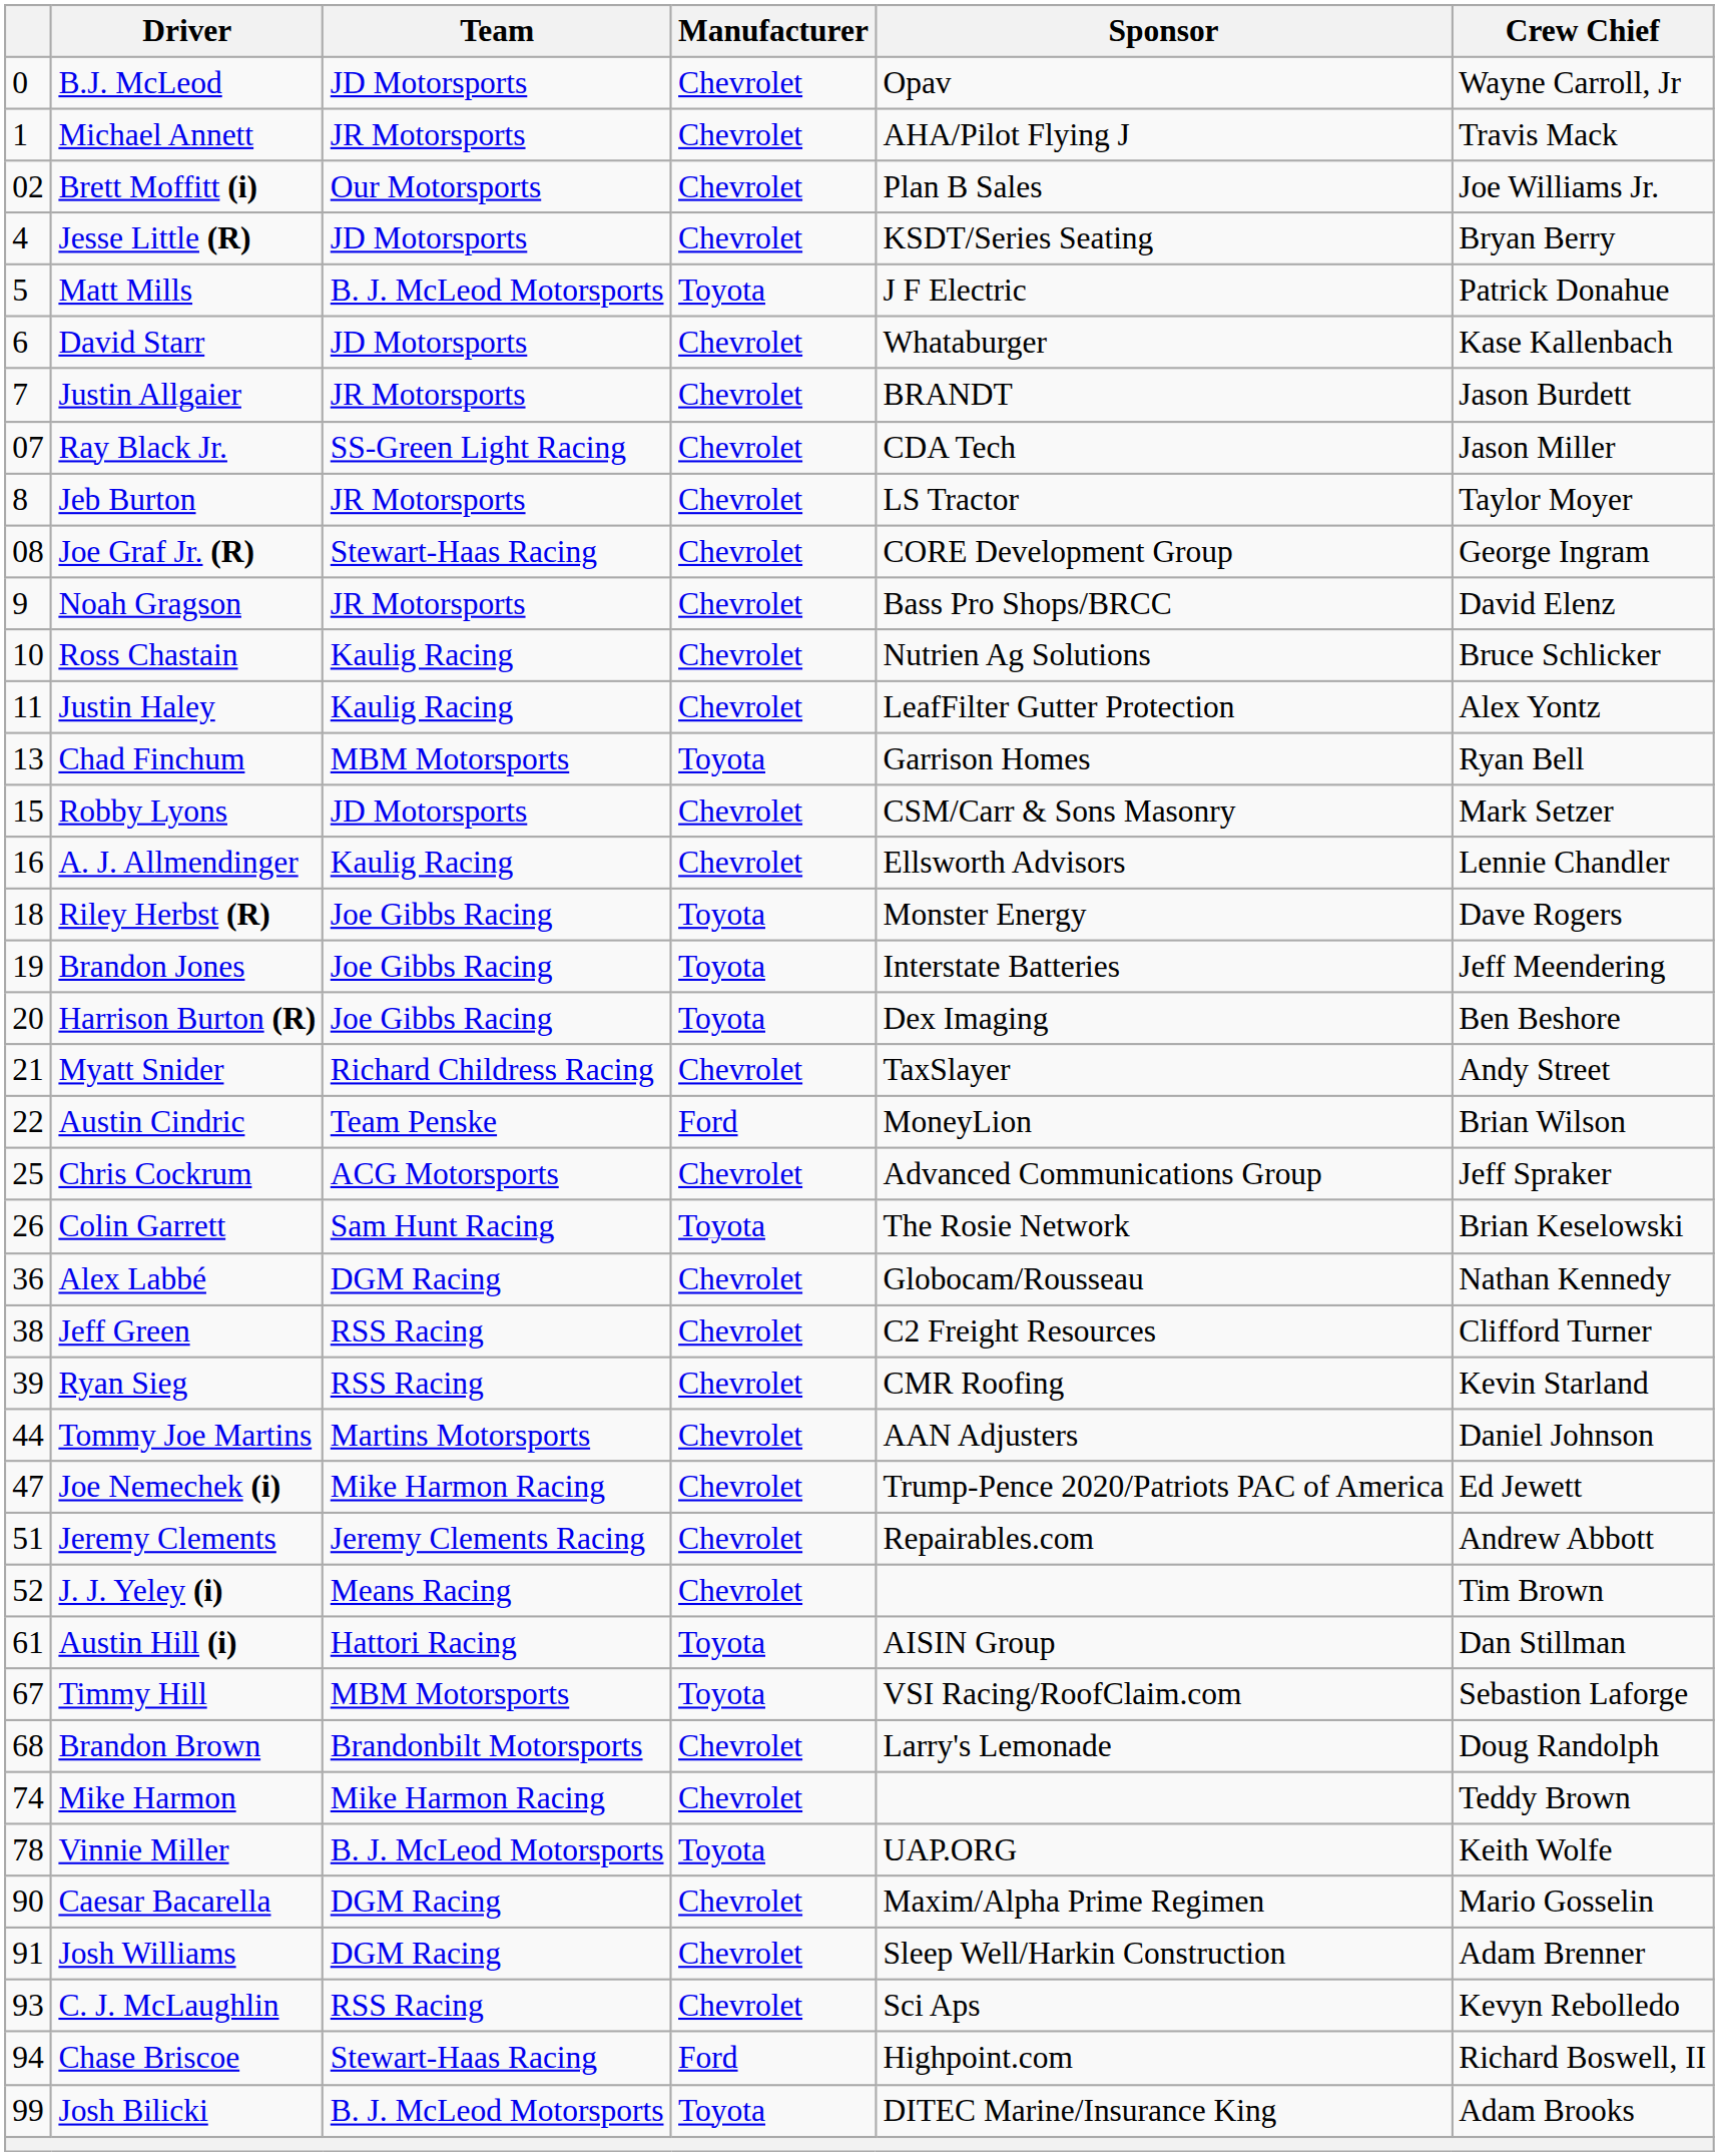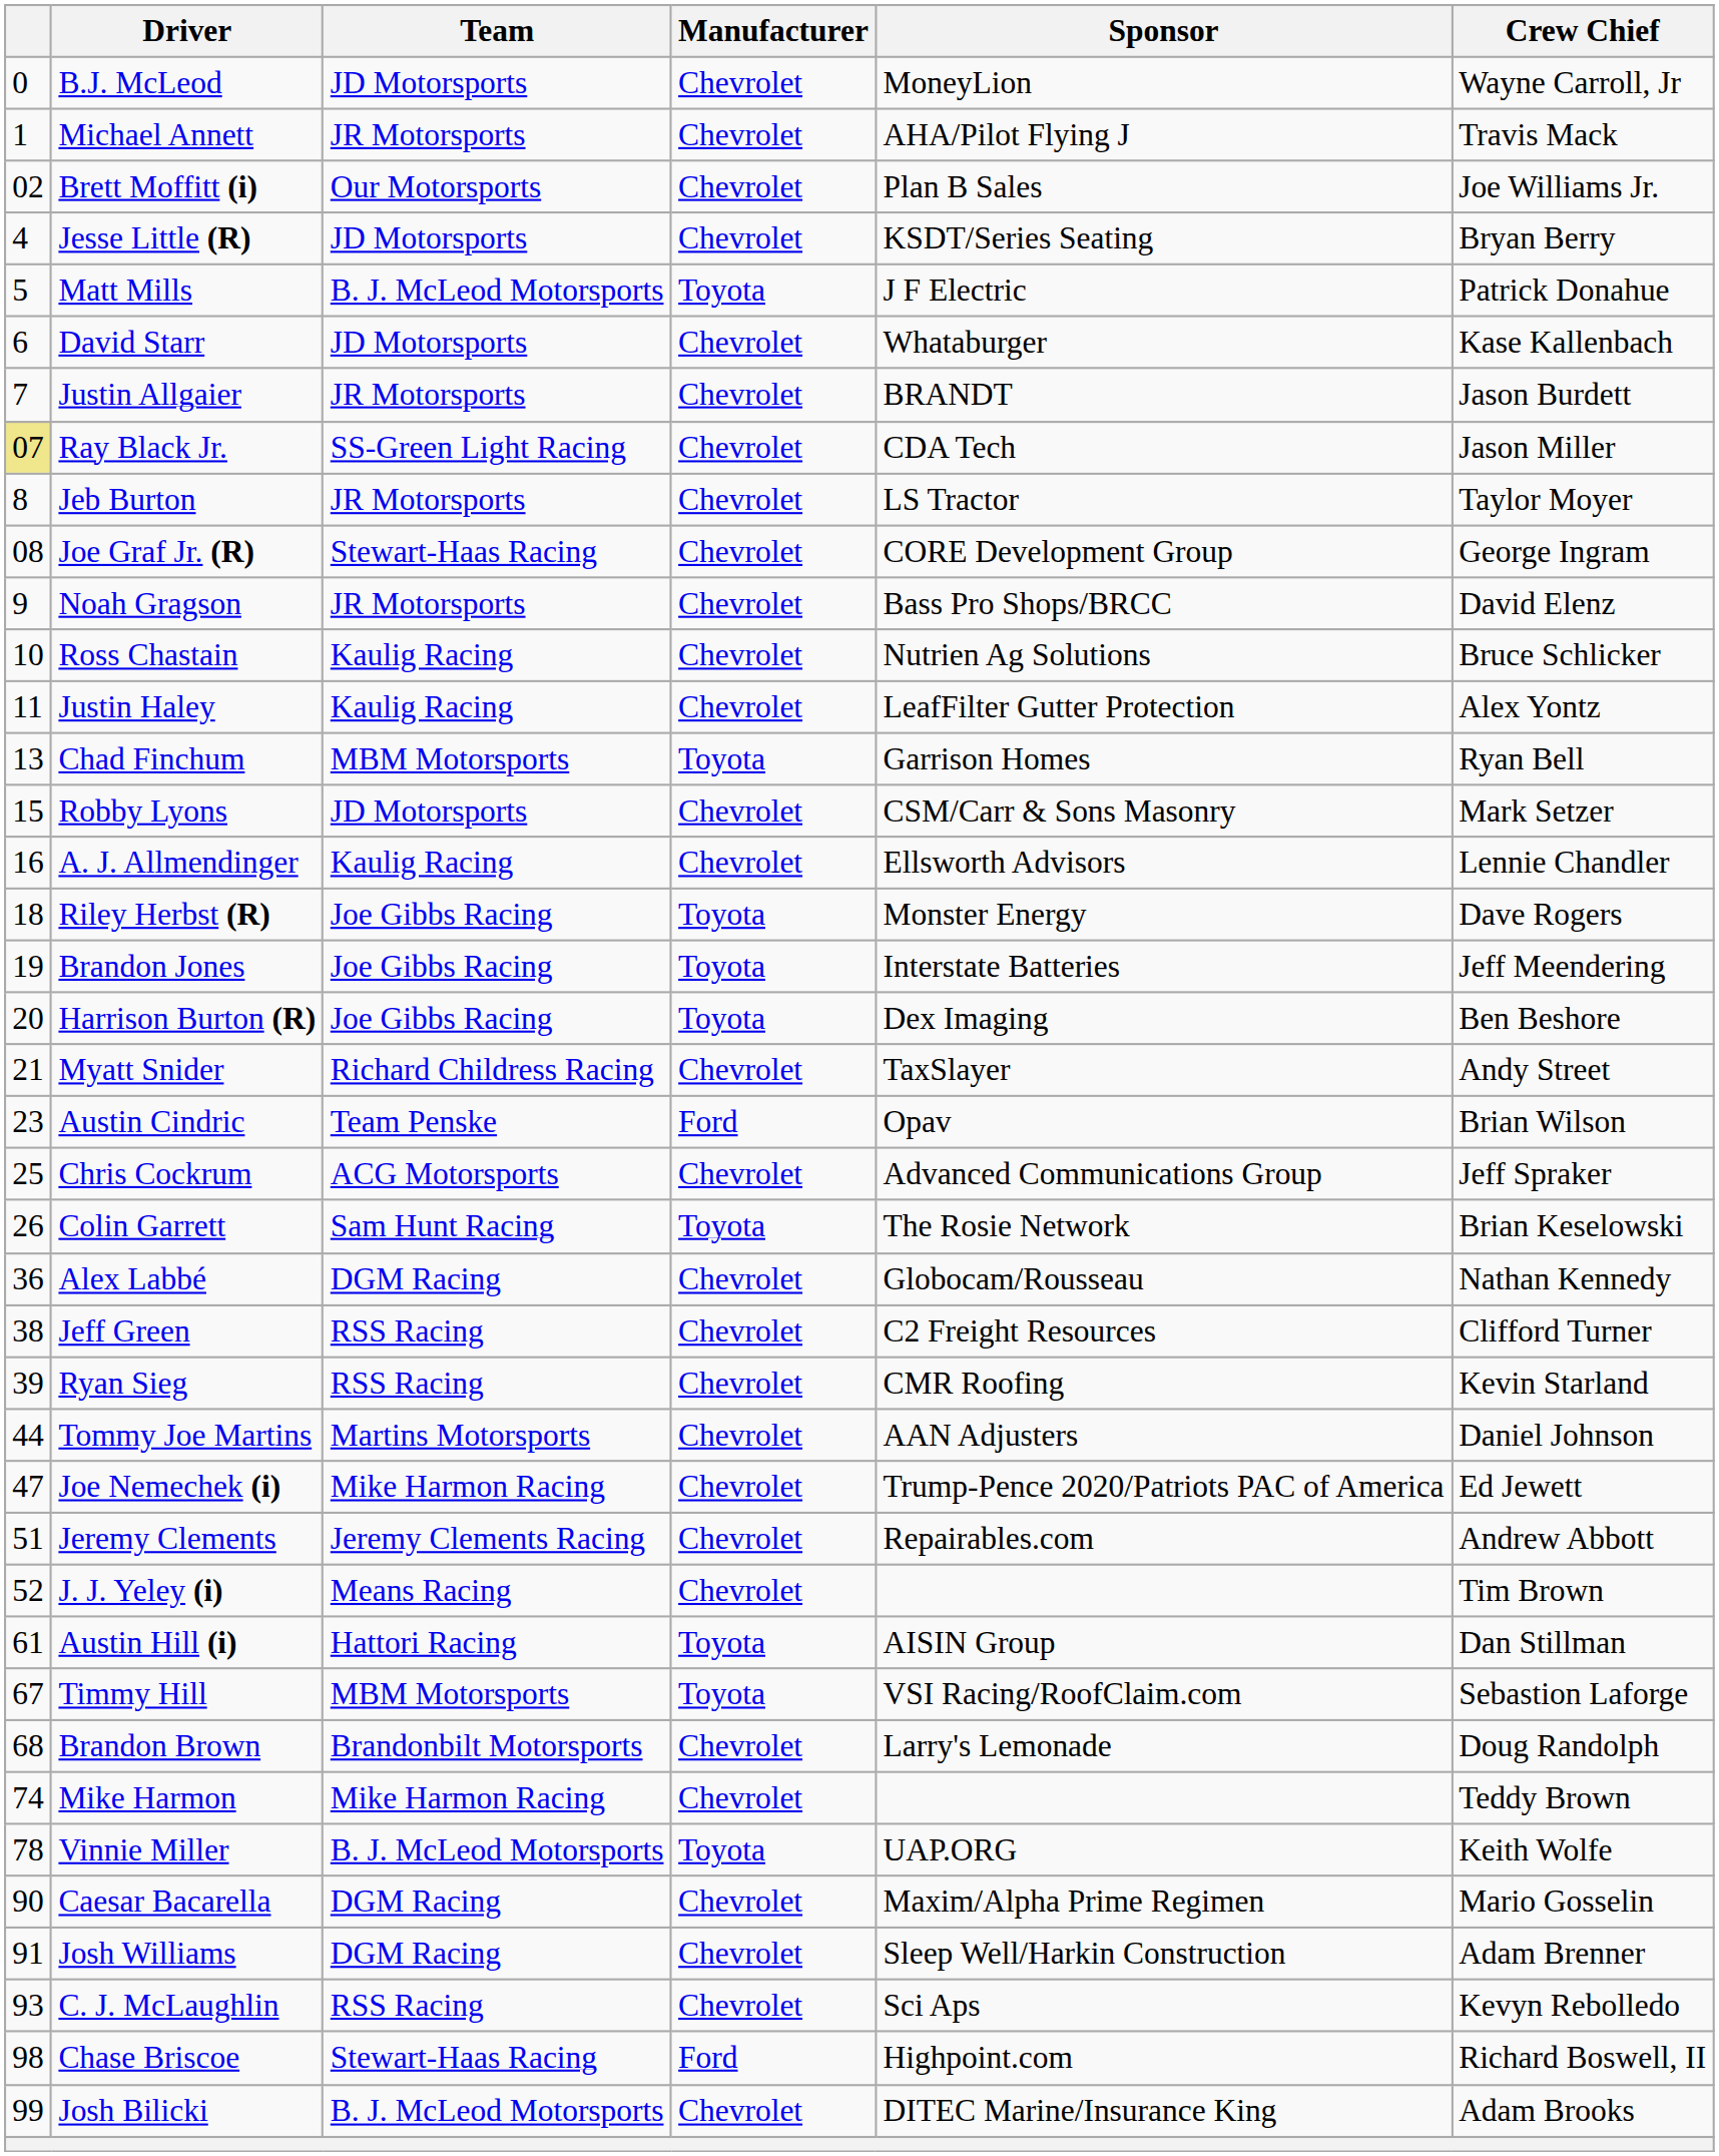 <table class="wikitable" style="font-size:95%">
 <tr>
 <th></th>
 <th>Driver</th>
 <th>Team</th>
 <th>Manufacturer</th>
 <th>Sponsor</th>
 <th>Crew Chief</th>
 </tr>
 <tr>
 <td>0</td>
 <td><a href='#'>B.J. McLeod</a></td>
 <td><a href='#'>JD Motorsports</a></td>
 <td><a href='#'>Chevrolet</a></td>
-<td>Opav</td>
+<td>MoneyLion</td>
 <td>Wayne Carroll, Jr</td>
 </tr>
 <tr>
 <td>1</td>
 <td><a href='#'>Michael Annett</a></td>
 <td><a href='#'>JR Motorsports</a></td>
 <td><a href='#'>Chevrolet</a></td>
 <td>AHA/Pilot Flying J</td>
 <td>Travis Mack</td>
 </tr>
 <tr>
 <td>02</td>
 <td><a href='#'>Brett Moffitt</a> <strong>(i)</strong></td>
 <td><a href='#'>Our Motorsports</a></td>
 <td><a href='#'>Chevrolet</a></td>
 <td>Plan B Sales</td>
 <td>Joe Williams Jr.</td>
 </tr>
 <tr>
 <td>4</td>
 <td><a href='#'>Jesse Little</a> <strong>(R)</strong></td>
 <td><a href='#'>JD Motorsports</a></td>
 <td><a href='#'>Chevrolet</a></td>
 <td>KSDT/Series Seating</td>
 <td>Bryan Berry</td>
 </tr>
 <tr>
 <td>5</td>
 <td><a href='#'>Matt Mills</a></td>
 <td><a href='#'>B. J. McLeod Motorsports</a></td>
 <td><a href='#'>Toyota</a></td>
 <td>J F Electric</td>
 <td>Patrick Donahue</td>
 </tr>
 <tr>
 <td>6</td>
 <td><a href='#'>David Starr</a></td>
 <td><a href='#'>JD Motorsports</a></td>
 <td><a href='#'>Chevrolet</a></td>
 <td>Whataburger</td>
 <td>Kase Kallenbach</td>
 </tr>
 <tr>
 <td>7</td>
 <td><a href='#'>Justin Allgaier</a></td>
 <td><a href='#'>JR Motorsports</a></td>
 <td><a href='#'>Chevrolet</a></td>
 <td>BRANDT</td>
 <td>Jason Burdett</td>
 </tr>
 <tr>
-<td>07</td>
+<td style="background: khaki;">07</td>
 <td><a href='#'>Ray Black Jr.</a></td>
 <td><a href='#'>SS-Green Light Racing</a></td>
 <td><a href='#'>Chevrolet</a></td>
 <td>CDA Tech</td>
 <td>Jason Miller</td>
 </tr>
 <tr>
 <td>8</td>
 <td><a href='#'>Jeb Burton</a></td>
 <td><a href='#'>JR Motorsports</a></td>
 <td><a href='#'>Chevrolet</a></td>
 <td>LS Tractor</td>
 <td>Taylor Moyer</td>
 </tr>
 <tr>
 <td>08</td>
 <td><a href='#'>Joe Graf Jr.</a> <strong>(R)</strong></td>
 <td><a href='#'>Stewart-Haas Racing</a></td>
 <td><a href='#'>Chevrolet</a></td>
 <td>CORE Development Group</td>
 <td>George Ingram</td>
 </tr>
 <tr>
 <td>9</td>
 <td><a href='#'>Noah Gragson</a></td>
 <td><a href='#'>JR Motorsports</a></td>
 <td><a href='#'>Chevrolet</a></td>
 <td>Bass Pro Shops/BRCC</td>
 <td>David Elenz</td>
 </tr>
 <tr>
 <td>10</td>
 <td><a href='#'>Ross Chastain</a></td>
 <td><a href='#'>Kaulig Racing</a></td>
 <td><a href='#'>Chevrolet</a></td>
 <td>Nutrien Ag Solutions</td>
 <td>Bruce Schlicker</td>
 </tr>
 <tr>
 <td>11</td>
 <td><a href='#'>Justin Haley</a></td>
 <td><a href='#'>Kaulig Racing</a></td>
 <td><a href='#'>Chevrolet</a></td>
 <td>LeafFilter Gutter Protection</td>
 <td>Alex Yontz</td>
 </tr>
 <tr>
 <td>13</td>
 <td><a href='#'>Chad Finchum</a></td>
 <td><a href='#'>MBM Motorsports</a></td>
 <td><a href='#'>Toyota</a></td>
 <td>Garrison Homes</td>
 <td>Ryan Bell</td>
 </tr>
 <tr>
 <td>15</td>
 <td><a href='#'>Robby Lyons</a></td>
 <td><a href='#'>JD Motorsports</a></td>
 <td><a href='#'>Chevrolet</a></td>
 <td>CSM/Carr & Sons Masonry</td>
 <td>Mark Setzer</td>
 </tr>
 <tr>
 <td>16</td>
 <td><a href='#'>A. J. Allmendinger</a></td>
 <td><a href='#'>Kaulig Racing</a></td>
 <td><a href='#'>Chevrolet</a></td>
 <td>Ellsworth Advisors</td>
 <td>Lennie Chandler</td>
 </tr>
 <tr>
 <td>18</td>
 <td><a href='#'>Riley Herbst</a> <strong>(R)</strong></td>
 <td><a href='#'>Joe Gibbs Racing</a></td>
 <td><a href='#'>Toyota</a></td>
 <td>Monster Energy</td>
 <td>Dave Rogers</td>
 </tr>
 <tr>
 <td>19</td>
 <td><a href='#'>Brandon Jones</a></td>
 <td><a href='#'>Joe Gibbs Racing</a></td>
 <td><a href='#'>Toyota</a></td>
 <td>Interstate Batteries</td>
 <td>Jeff Meendering</td>
 </tr>
 <tr>
 <td>20</td>
 <td><a href='#'>Harrison Burton</a> <strong>(R)</strong></td>
 <td><a href='#'>Joe Gibbs Racing</a></td>
 <td><a href='#'>Toyota</a></td>
 <td>Dex Imaging</td>
 <td>Ben Beshore</td>
 </tr>
 <tr>
 <td>21</td>
 <td><a href='#'>Myatt Snider</a></td>
 <td><a href='#'>Richard Childress Racing</a></td>
 <td><a href='#'>Chevrolet</a></td>
 <td>TaxSlayer</td>
 <td>Andy Street</td>
 </tr>
 <tr>
-<td>22</td>
+<td>23</td>
 <td><a href='#'>Austin Cindric</a></td>
 <td><a href='#'>Team Penske</a></td>
 <td><a href='#'>Ford</a></td>
-<td>MoneyLion</td>
+<td>Opav</td>
 <td>Brian Wilson</td>
 </tr>
 <tr>
 <td>25</td>
 <td><a href='#'>Chris Cockrum</a></td>
 <td><a href='#'>ACG Motorsports</a></td>
 <td><a href='#'>Chevrolet</a></td>
 <td>Advanced Communications Group</td>
 <td>Jeff Spraker</td>
 </tr>
 <tr>
 <td>26</td>
 <td><a href='#'>Colin Garrett</a></td>
 <td><a href='#'>Sam Hunt Racing</a></td>
 <td><a href='#'>Toyota</a></td>
 <td>The Rosie Network</td>
 <td>Brian Keselowski</td>
 </tr>
 <tr>
 <td>36</td>
 <td><a href='#'>Alex Labbé</a></td>
 <td><a href='#'>DGM Racing</a></td>
 <td><a href='#'>Chevrolet</a></td>
 <td>Globocam/Rousseau</td>
 <td>Nathan Kennedy</td>
 </tr>
 <tr>
 <td>38</td>
 <td><a href='#'>Jeff Green</a></td>
 <td><a href='#'>RSS Racing</a></td>
 <td><a href='#'>Chevrolet</a></td>
 <td>C2 Freight Resources</td>
 <td>Clifford Turner</td>
 </tr>
 <tr>
 <td>39</td>
 <td><a href='#'>Ryan Sieg</a></td>
 <td><a href='#'>RSS Racing</a></td>
 <td><a href='#'>Chevrolet</a></td>
 <td>CMR Roofing</td>
 <td>Kevin Starland</td>
 </tr>
 <tr>
 <td>44</td>
 <td><a href='#'>Tommy Joe Martins</a></td>
 <td><a href='#'>Martins Motorsports</a></td>
 <td><a href='#'>Chevrolet</a></td>
 <td>AAN Adjusters</td>
 <td>Daniel Johnson</td>
 </tr>
 <tr>
 <td>47</td>
 <td><a href='#'>Joe Nemechek</a> <strong>(i)</strong></td>
 <td><a href='#'>Mike Harmon Racing</a></td>
 <td><a href='#'>Chevrolet</a></td>
 <td>Trump-Pence 2020/Patriots PAC of America</td>
 <td>Ed Jewett</td>
 </tr>
 <tr>
 <td>51</td>
 <td><a href='#'>Jeremy Clements</a></td>
 <td><a href='#'>Jeremy Clements Racing</a></td>
 <td><a href='#'>Chevrolet</a></td>
 <td>Repairables.com</td>
 <td>Andrew Abbott</td>
 </tr>
 <tr>
 <td>52</td>
 <td><a href='#'>J. J. Yeley</a> <strong>(i)</strong></td>
 <td><a href='#'>Means Racing</a></td>
 <td><a href='#'>Chevrolet</a></td>
 <td></td>
 <td>Tim Brown</td>
 </tr>
 <tr>
 <td>61</td>
 <td><a href='#'>Austin Hill</a> <strong>(i)</strong></td>
 <td><a href='#'>Hattori Racing</a></td>
 <td><a href='#'>Toyota</a></td>
 <td>AISIN Group</td>
 <td>Dan Stillman</td>
 </tr>
 <tr>
 <td>67</td>
 <td><a href='#'>Timmy Hill</a></td>
 <td><a href='#'>MBM Motorsports</a></td>
 <td><a href='#'>Toyota</a></td>
 <td>VSI Racing/RoofClaim.com</td>
 <td>Sebastion Laforge</td>
 </tr>
 <tr>
 <td>68</td>
 <td><a href='#'>Brandon Brown</a></td>
 <td><a href='#'>Brandonbilt Motorsports</a></td>
 <td><a href='#'>Chevrolet</a></td>
 <td>Larry's Lemonade</td>
 <td>Doug Randolph</td>
 </tr>
 <tr>
 <td>74</td>
 <td><a href='#'>Mike Harmon</a></td>
 <td><a href='#'>Mike Harmon Racing</a></td>
 <td><a href='#'>Chevrolet</a></td>
 <td></td>
 <td>Teddy Brown</td>
 </tr>
 <tr>
 <td>78</td>
 <td><a href='#'>Vinnie Miller</a></td>
 <td><a href='#'>B. J. McLeod Motorsports</a></td>
 <td><a href='#'>Toyota</a></td>
 <td>UAP.ORG</td>
 <td>Keith Wolfe</td>
 </tr>
 <tr>
 <td>90</td>
 <td><a href='#'>Caesar Bacarella</a></td>
 <td><a href='#'>DGM Racing</a></td>
 <td><a href='#'>Chevrolet</a></td>
 <td>Maxim/Alpha Prime Regimen</td>
 <td>Mario Gosselin</td>
 </tr>
 <tr>
 <td>91</td>
 <td><a href='#'>Josh Williams</a></td>
 <td><a href='#'>DGM Racing</a></td>
 <td><a href='#'>Chevrolet</a></td>
 <td>Sleep Well/Harkin Construction</td>
 <td>Adam Brenner</td>
 </tr>
 <tr>
 <td>93</td>
 <td><a href='#'>C. J. McLaughlin</a></td>
 <td><a href='#'>RSS Racing</a></td>
 <td><a href='#'>Chevrolet</a></td>
 <td>Sci Aps</td>
 <td>Kevyn Rebolledo</td>
 </tr>
 <tr>
-<td>94</td>
+<td>98</td>
 <td><a href='#'>Chase Briscoe</a></td>
 <td><a href='#'>Stewart-Haas Racing</a></td>
 <td><a href='#'>Ford</a></td>
 <td>Highpoint.com</td>
 <td>Richard Boswell, II</td>
 </tr>
 <tr>
 <td>99</td>
 <td><a href='#'>Josh Bilicki</a></td>
 <td><a href='#'>B. J. McLeod Motorsports</a></td>
-<td><a href='#'>Toyota</a></td>
+<td><a href='#'>Chevrolet</a></td>
 <td>DITEC Marine/Insurance King</td>
 <td>Adam Brooks</td>
 </tr>
 <tr>
 <th colspan="6"></th>
 </tr>
 </table>
